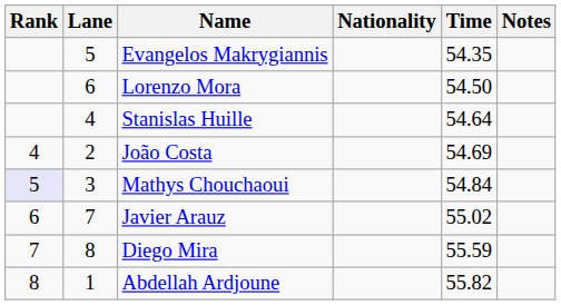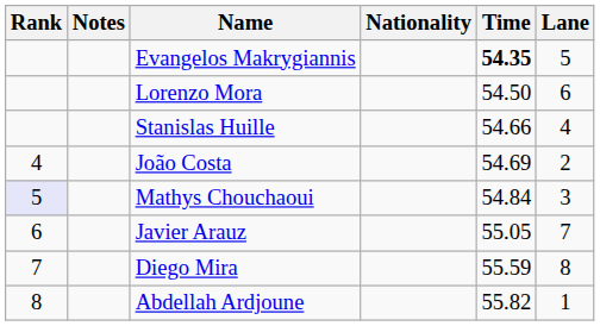 <table class="wikitable sortable" style="text-align:center">
 <tr>
 <th>Rank</th>
-<th>Lane</th>
+<th>Notes</th>
 <th>Name</th>
 <th>Nationality</th>
 <th>Time</th>
-<th>Notes</th>
+<th>Lane</th>
 </tr>
 <tr>
 <td></td>
-<td>5</td>
+<td></td>
 <td align=left><a href='#'>Evangelos Makrygiannis</a></td>
 <td align=left></td>
-<td>54.35</td>
-<td></td>
+<td><strong>54.35</strong></td>
+<td>5</td>
 </tr>
 <tr>
 <td></td>
-<td>6</td>
+<td></td>
 <td align=left><a href='#'>Lorenzo Mora</a></td>
 <td align=left></td>
 <td>54.50</td>
-<td></td>
+<td>6</td>
 </tr>
 <tr>
 <td></td>
-<td>4</td>
+<td></td>
 <td align=left><a href='#'>Stanislas Huille</a></td>
 <td align=left></td>
-<td>54.64</td>
-<td></td>
+<td>54.66</td>
+<td>4</td>
 </tr>
 <tr>
 <td>4</td>
-<td>2</td>
+<td></td>
 <td align=left><a href='#'>João Costa</a></td>
 <td align=left></td>
 <td>54.69</td>
-<td></td>
+<td>2</td>
 </tr>
 <tr>
 <td style="background: lavender;">5</td>
-<td>3</td>
+<td></td>
 <td align=left><a href='#'>Mathys Chouchaoui</a></td>
 <td align=left></td>
 <td>54.84</td>
-<td></td>
+<td>3</td>
 </tr>
 <tr>
 <td>6</td>
-<td>7</td>
+<td></td>
 <td align=left><a href='#'>Javier Arauz</a></td>
 <td align=left></td>
-<td>55.02</td>
-<td></td>
+<td>55.05</td>
+<td>7</td>
 </tr>
 <tr>
 <td>7</td>
-<td>8</td>
+<td></td>
 <td align=left><a href='#'>Diego Mira</a></td>
 <td align=left></td>
 <td>55.59</td>
-<td></td>
+<td>8</td>
 </tr>
 <tr>
 <td>8</td>
-<td>1</td>
+<td></td>
 <td align=left><a href='#'>Abdellah Ardjoune</a></td>
 <td align=left></td>
 <td>55.82</td>
-<td></td>
+<td>1</td>
 </tr>
 </table>
